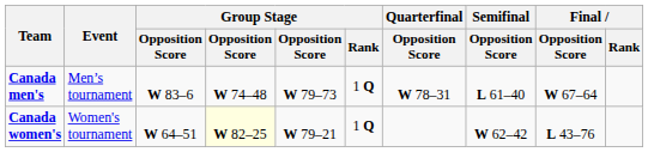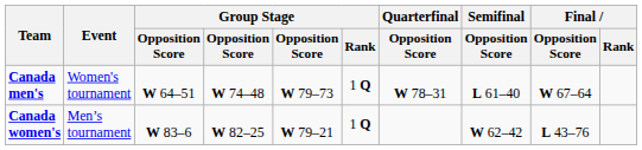 <table class="wikitable" style="font-size:90%">
 <tr>
 <th rowspan=2>Team</th>
 <th rowspan=2>Event</th>
 <th colspan=4>Group Stage</th>
 <th>Quarterfinal</th>
 <th>Semifinal</th>
 <th colspan=2>Final / </th>
 </tr>
 <tr style="font-size:95%">
 <th>Opposition<br>Score</th>
 <th>Opposition<br>Score</th>
 <th>Opposition<br>Score</th>
 <th>Rank</th>
 <th>Opposition<br>Score</th>
 <th>Opposition<br>Score</th>
 <th>Opposition<br>Score</th>
 <th>Rank</th>
 </tr>
 <tr align=center>
 <td align=left><strong><a href='#'>Canada men's</a></strong></td>
-<td align=left><a href='#'>Men’s tournament</a></td>
-<td><br><strong>W</strong> 83–6</td>
+<td align=left><a href='#'>Women's tournament</a></td>
+<td><br><strong>W</strong> 64–51</td>
 <td><br><strong>W</strong> 74–48</td>
 <td><br><strong>W</strong> 79–73</td>
 <td>1 <strong>Q</strong></td>
 <td><br><strong>W</strong> 78–31</td>
 <td><br><strong>L</strong> 61–40</td>
 <td><br><strong>W</strong> 67–64</td>
 <td></td>
 </tr>
 <tr align=center>
 <td align=left><strong><a href='#'>Canada women's</a></strong></td>
-<td align=left><a href='#'>Women's tournament</a></td>
-<td><br><strong>W</strong> 64–51</td>
-<td style="background: lightyellow;"><br><strong>W</strong> 82–25</td>
+<td align=left><a href='#'>Men’s tournament</a></td>
+<td><br><strong>W</strong> 83–6</td>
+<td><br><strong>W</strong> 82–25</td>
 <td><br><strong>W</strong> 79–21</td>
 <td>1 <strong>Q</strong></td>
 <td></td>
 <td><br><strong>W</strong> 62–42</td>
 <td><br><strong>L</strong> 43–76</td>
 <td></td>
 </tr>
 </table>
